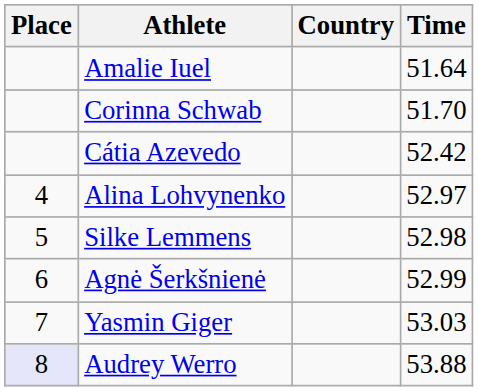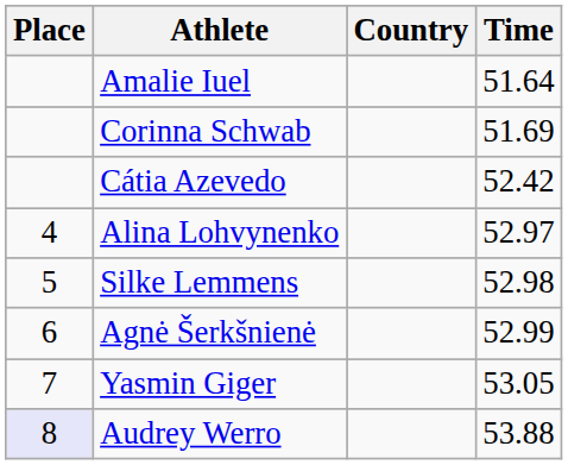 <table class="wikitable">
 <tr>
 <th>Place</th>
 <th>Athlete</th>
 <th>Country</th>
 <th>Time</th>
 </tr>
 <tr>
 <td align=center></td>
 <td><a href='#'>Amalie Iuel</a></td>
 <td></td>
 <td>51.64</td>
 </tr>
 <tr>
 <td align=center></td>
 <td><a href='#'>Corinna Schwab</a></td>
 <td></td>
-<td>51.70</td>
+<td>51.69</td>
 </tr>
 <tr>
 <td align=center></td>
 <td><a href='#'>Cátia Azevedo</a></td>
 <td></td>
 <td>52.42</td>
 </tr>
 <tr>
 <td align=center>4</td>
 <td><a href='#'>Alina Lohvynenko</a></td>
 <td></td>
 <td>52.97</td>
 </tr>
 <tr>
 <td align=center>5</td>
 <td><a href='#'>Silke Lemmens</a></td>
 <td></td>
 <td>52.98</td>
 </tr>
 <tr>
 <td align=center>6</td>
 <td><a href='#'>Agnė Šerkšnienė</a></td>
 <td></td>
 <td>52.99</td>
 </tr>
 <tr>
 <td align=center>7</td>
 <td><a href='#'>Yasmin Giger</a></td>
 <td></td>
-<td>53.03</td>
+<td>53.05</td>
 </tr>
 <tr>
 <td align=center style="background: lavender;">8</td>
 <td><a href='#'>Audrey Werro</a></td>
 <td></td>
 <td>53.88</td>
 </tr>
 </table>
